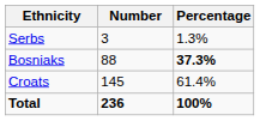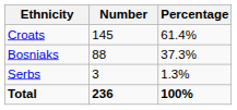 <table class="wikitable">
 <tr>
 <th width="100px">Ethnicity</th>
 <th width="80px">Number</th>
 <th width="80px">Percentage</th>
 </tr>
 <tr>
-<td><a href='#'>Serbs</a></td>
-<td>3</td>
-<td>1.3%</td>
+<td><a href='#'>Croats</a></td>
+<td>145</td>
+<td>61.4%</td>
 </tr>
 <tr>
 <td><a href='#'>Bosniaks</a></td>
 <td>88</td>
-<td><strong>37.3%</strong></td>
+<td>37.3%</td>
 </tr>
 <tr>
-<td><a href='#'>Croats</a></td>
-<td>145</td>
-<td>61.4%</td>
+<td><a href='#'>Serbs</a></td>
+<td>3</td>
+<td>1.3%</td>
 </tr>
 <tr>
 <td><strong>Total</strong></td>
 <td><strong>236</strong></td>
 <td><strong>100%</strong></td>
 </tr>
 </table>
